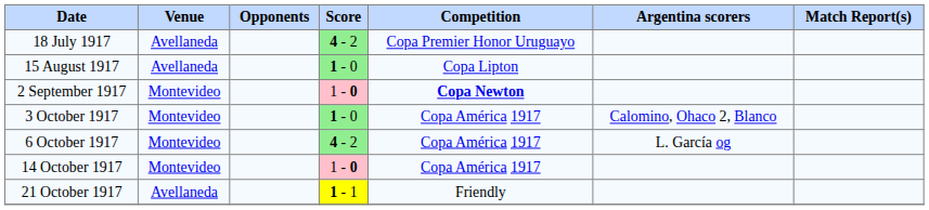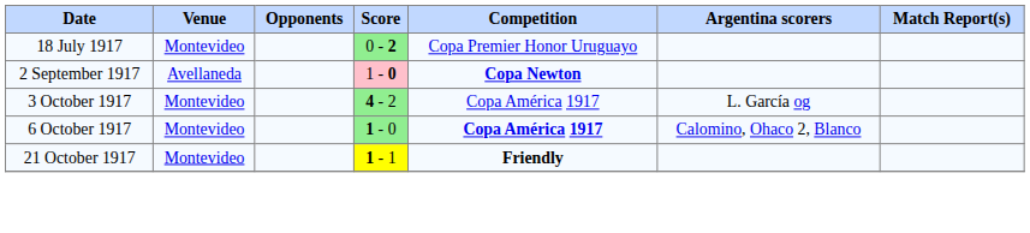 <table border=1 style="border-collapse:collapse; font-size:90%;" cellpadding=3 cellspacing=0 width=100%>
 <tr bgcolor=#C1D8FF align=center>
 <th>Date</th>
 <th>Venue</th>
 <th>Opponents</th>
 <th>Score</th>
 <th>Competition</th>
 <th>Argentina scorers</th>
 <th>Match Report(s)</th>
 </tr>
 <tr align=center bgcolor=#F5FAFF>
 <td>18 July 1917</td>
-<td><a href='#'>Avellaneda</a></td>
+<td><a href='#'>Montevideo</a></td>
 <td></td>
-<td bgcolor="lightgreen"><strong>4</strong> - 2</td>
+<td bgcolor="lightgreen">0 - <strong>2</strong></td>
 <td><a href='#'>Copa Premier Honor Uruguayo</a></td>
 <td></td>
 <td></td>
 </tr>
 <tr align=center bgcolor=#F5FAFF>
-<td>15 August 1917</td>
+<td>2 September 1917</td>
 <td><a href='#'>Avellaneda</a></td>
-<td></td>
-<td bgcolor="lightgreen"><strong>1</strong> - 0</td>
-<td><a href='#'>Copa Lipton</a></td>
-<td></td>
-<td></td>
-</tr>
-<tr align=center bgcolor=#F5FAFF>
-<td>2 September 1917</td>
-<td><a href='#'>Montevideo</a></td>
 <td></td>
 <td bgcolor="pink">1 - <strong>0</strong></td>
 <td><strong><a href='#'>Copa Newton</a></strong></td>
 <td></td>
 <td></td>
 </tr>
 <tr align=center bgcolor=#F5FAFF>
 <td>3 October 1917</td>
 <td><a href='#'>Montevideo</a></td>
 <td></td>
-<td bgcolor="lightgreen"><strong>1</strong> - 0</td>
+<td bgcolor="lightgreen"><strong>4</strong> - 2</td>
 <td><a href='#'>Copa América</a> <a href='#'>1917</a></td>
-<td><a href='#'>Calomino</a>, <a href='#'>Ohaco</a> 2, <a href='#'>Blanco</a></td>
+<td>L. García <a href='#'>og</a></td>
 <td></td>
 </tr>
 <tr align=center bgcolor=#F5FAFF>
 <td>6 October 1917</td>
 <td><a href='#'>Montevideo</a></td>
 <td></td>
-<td bgcolor="lightgreen"><strong>4</strong> - 2</td>
-<td><a href='#'>Copa América</a> <a href='#'>1917</a></td>
-<td>L. García <a href='#'>og</a></td>
-<td></td>
-</tr>
-<tr align=center bgcolor=#F5FAFF>
-<td>14 October 1917</td>
-<td><a href='#'>Montevideo</a></td>
-<td></td>
-<td bgcolor="pink">1 - <strong>0</strong></td>
-<td><a href='#'>Copa América</a> <a href='#'>1917</a></td>
-<td></td>
+<td bgcolor="lightgreen"><strong>1</strong> - 0</td>
+<td><strong><a href='#'>Copa América</a> <a href='#'>1917</a></strong></td>
+<td><a href='#'>Calomino</a>, <a href='#'>Ohaco</a> 2, <a href='#'>Blanco</a></td>
 <td></td>
 </tr>
 <tr align=center bgcolor=#F5FAFF>
 <td>21 October 1917</td>
-<td><a href='#'>Avellaneda</a></td>
+<td><a href='#'>Montevideo</a></td>
 <td></td>
 <td bgcolor="yellow"><strong>1</strong> - 1</td>
-<td>Friendly</td>
+<td><strong>Friendly</strong></td>
 <td></td>
 <td></td>
 </tr>
 <tr>
 </tr>
 </table>
